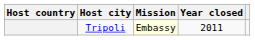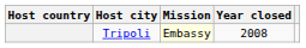 <table class="wikitable plainrowheaders" style="text-align:center;">
 <tr>
 <th scope="col">Host country</th>
 <th scope="col">Host city</th>
 <th scope="col">Mission</th>
 <th scope="col">Year closed</th>
 <th scope="col"></th>
 </tr>
 <tr>
 <th scope="row"></th>
 <td><a href='#'>Tripoli</a></td>
 <td style="background: lightyellow;">Embassy</td>
-<td>2011</td>
+<td>2008</td>
 <td></td>
 </tr>
 </table>
